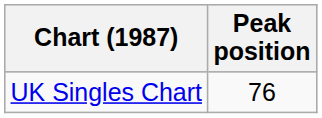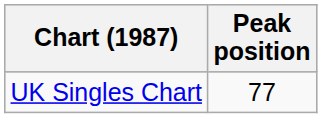 <table class="wikitable sortable">
 <tr>
 <th>Chart (1987)</th>
 <th>Peak<br>position</th>
 </tr>
 <tr>
 <td align="left"><a href='#'>UK Singles Chart</a></td>
-<td style="text-align:center;">76</td>
+<td style="text-align:center;">77</td>
 </tr>
 </table>
